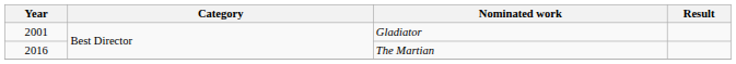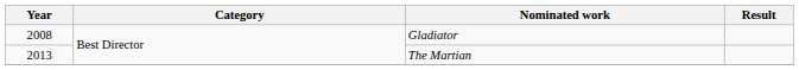 <table class=wikitable>
 <tr>
 <th scope="col" style="width:5em;">Year</th>
 <th scope="col" style="width:26em;">Category</th>
 <th scope="col" style="width:25em;">Nominated work</th>
 <th scope="col" style="width:5em;">Result</th>
 </tr>
 <tr>
-<td style="text-align:center;">2001</td>
+<td style="text-align:center;">2008</td>
 <td rowspan=2>Best Director</td>
 <td><em>Gladiator</em></td>
 <td></td>
 </tr>
 <tr>
-<td style="text-align:center;">2016</td>
+<td style="text-align:center;">2013</td>
 <td><em>The Martian</em></td>
 <td></td>
 </tr>
 <tr>
 </tr>
 </table>
